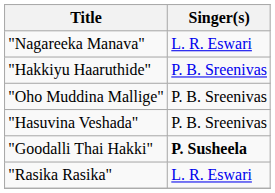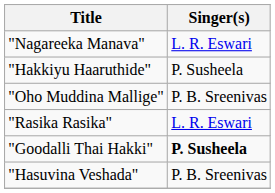 <table class="wikitable" style="font-size:95%;">
 <tr>
 <th>Title</th>
 <th>Singer(s)</th>
 </tr>
 <tr>
 <td>"Nagareeka Manava"</td>
 <td><a href='#'>L. R. Eswari</a></td>
 </tr>
 <tr>
 <td>"Hakkiyu Haaruthide"</td>
-<td><a href='#'>P. B. Sreenivas</a></td>
+<td>P. Susheela</td>
 </tr>
 <tr>
 <td>"Oho Muddina Mallige"</td>
 <td>P. B. Sreenivas</td>
 </tr>
 <tr>
-<td>"Hasuvina Veshada"</td>
-<td>P. B. Sreenivas</td>
+<td>"Rasika Rasika"</td>
+<td><a href='#'>L. R. Eswari</a></td>
 </tr>
 <tr>
 <td>"Goodalli Thai Hakki"</td>
 <td><strong>P. Susheela</strong></td>
 </tr>
 <tr>
-<td>"Rasika Rasika"</td>
-<td><a href='#'>L. R. Eswari</a></td>
+<td>"Hasuvina Veshada"</td>
+<td>P. B. Sreenivas</td>
 </tr>
 <tr>
 </tr>
 </table>
